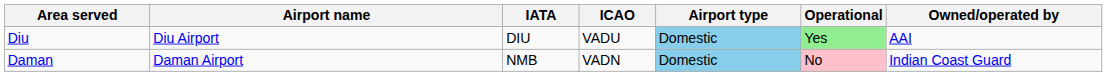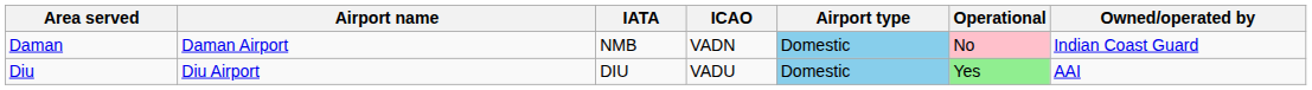 <table class="sortable wikitable"style="text-align:left;"style="font-size: 85%">
 <tr>
 <th style="width:10em;">Area served</th>
 <th style="width:25em;">Airport name</th>
 <th style="width:5em;">IATA</th>
 <th style="width:5em;">ICAO</th>
 <th style="width:10em;">Airport type</th>
 <th style="width:5em;">Operational</th>
 <th style="width:15em;">Owned/operated by</th>
 </tr>
 <tr>
+<td><a href='#'>Daman</a></td>
+<td><a href='#'>Daman Airport</a></td>
+<td>NMB</td>
+<td>VADN</td>
+<td style="background:skyblue;">Domestic</td>
+<td style="background:pink;">No</td>
+<td><a href='#'>Indian Coast Guard</a></td>
+</tr>
+<tr>
 <td><a href='#'>Diu</a></td>
 <td><a href='#'>Diu Airport</a></td>
 <td>DIU</td>
 <td>VADU</td>
 <td style="background:skyblue;">Domestic</td>
 <td style="background:lightgreen;">Yes</td>
 <td><a href='#'>AAI</a></td>
 </tr>
-<tr>
-<td><a href='#'>Daman</a></td>
-<td><a href='#'>Daman Airport</a></td>
-<td>NMB</td>
-<td>VADN</td>
-<td style="background:skyblue;">Domestic</td>
-<td style="background:pink;">No</td>
-<td><a href='#'>Indian Coast Guard</a></td>
-</tr>
 </table>
